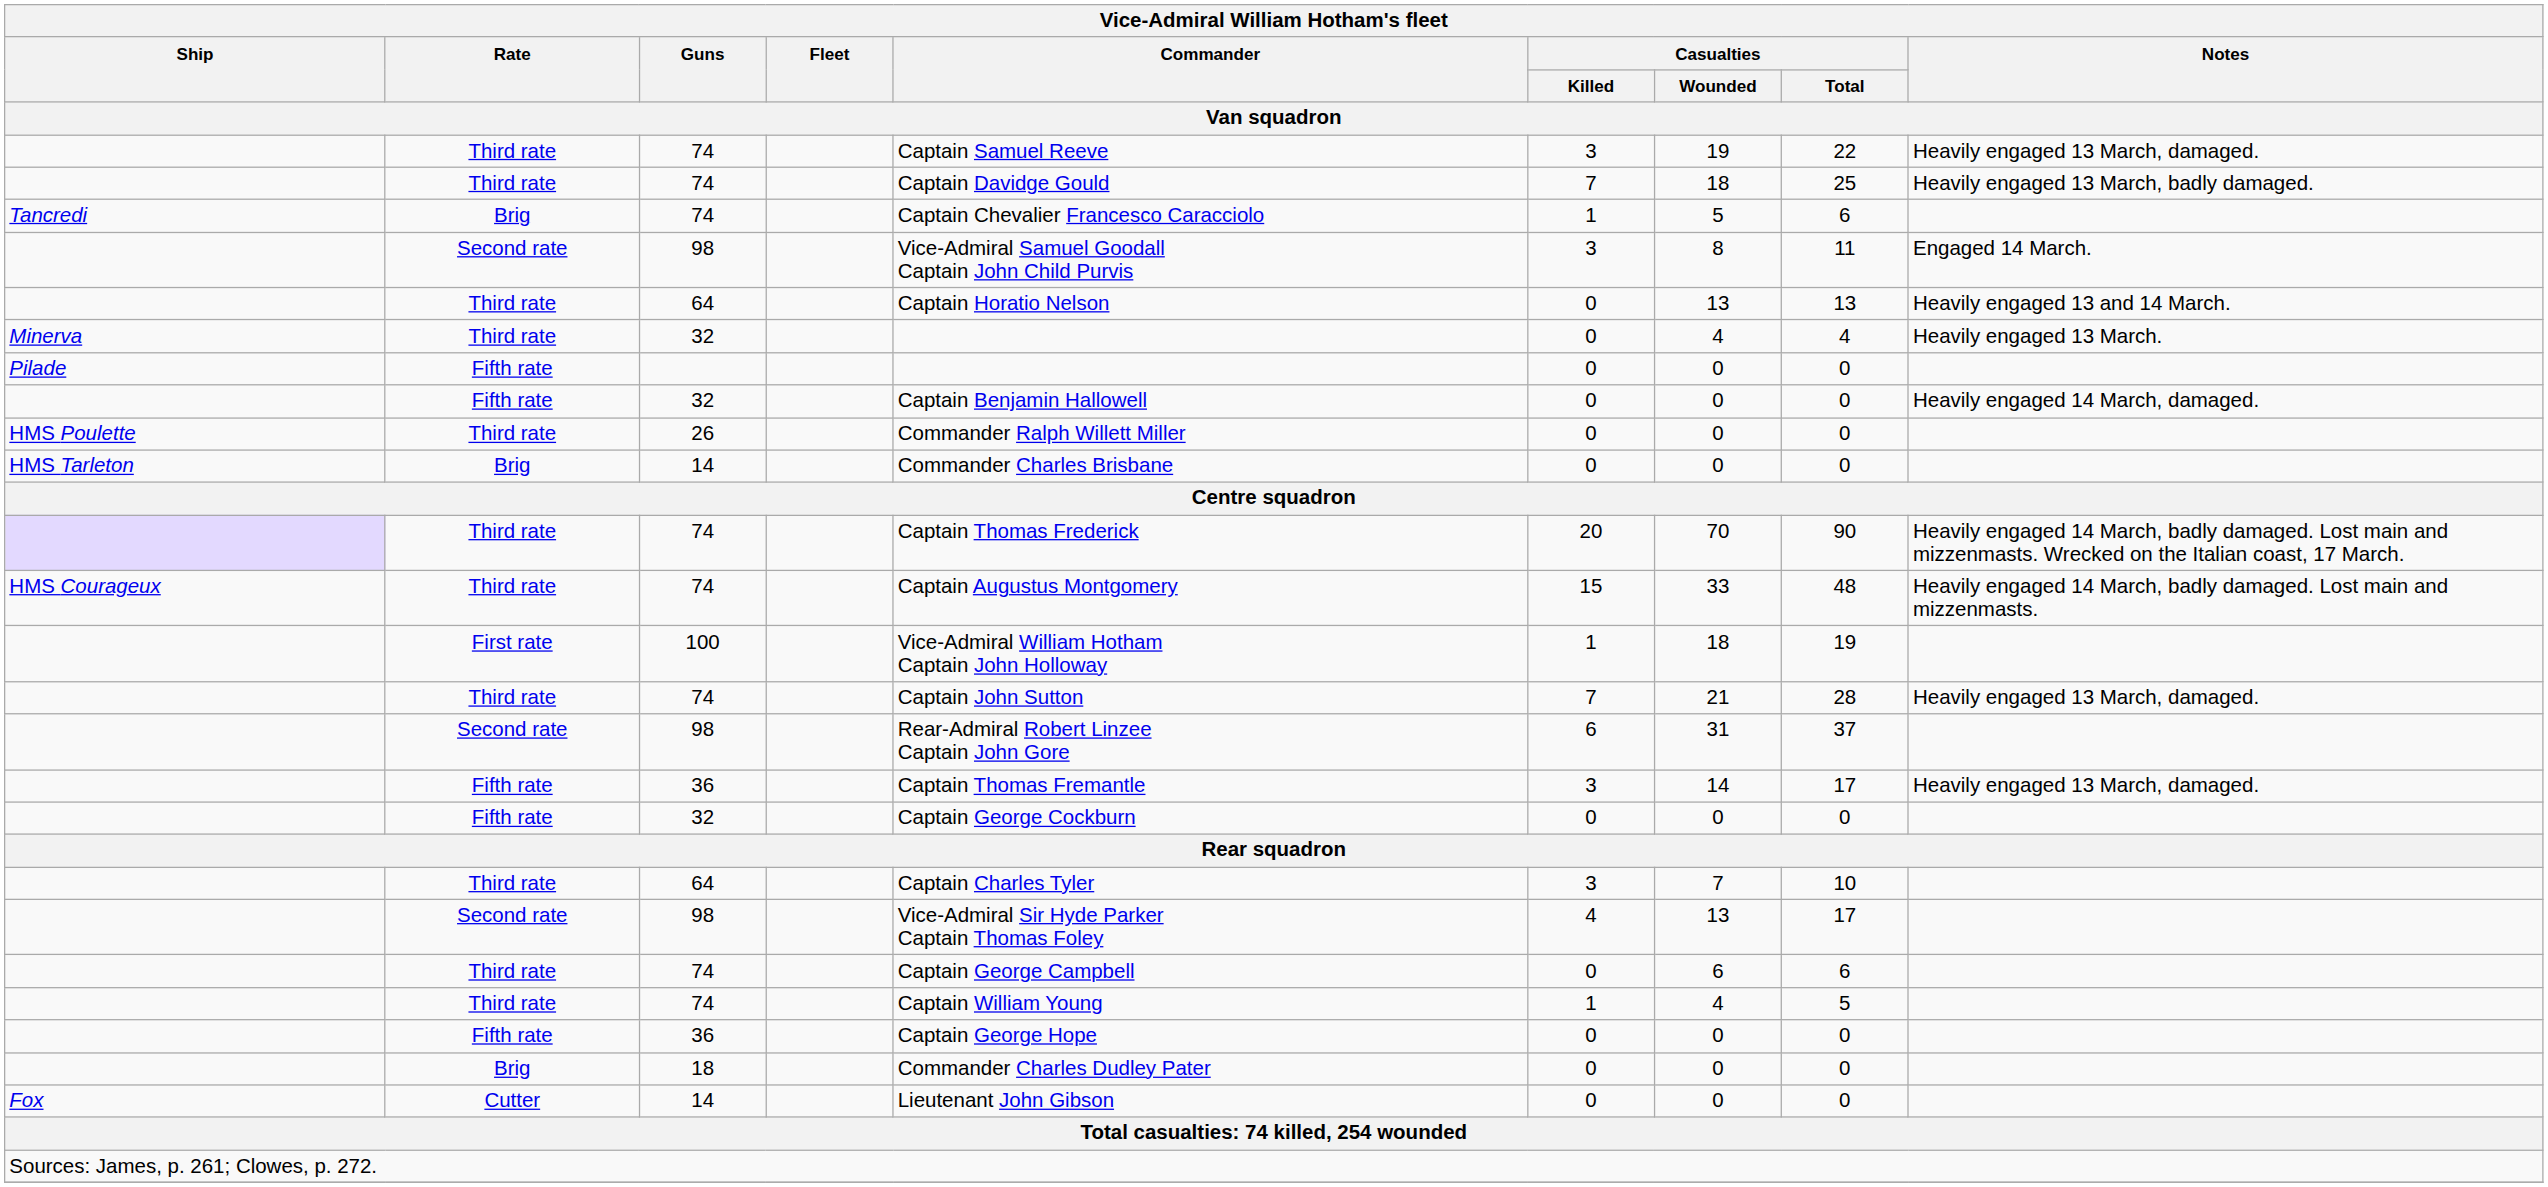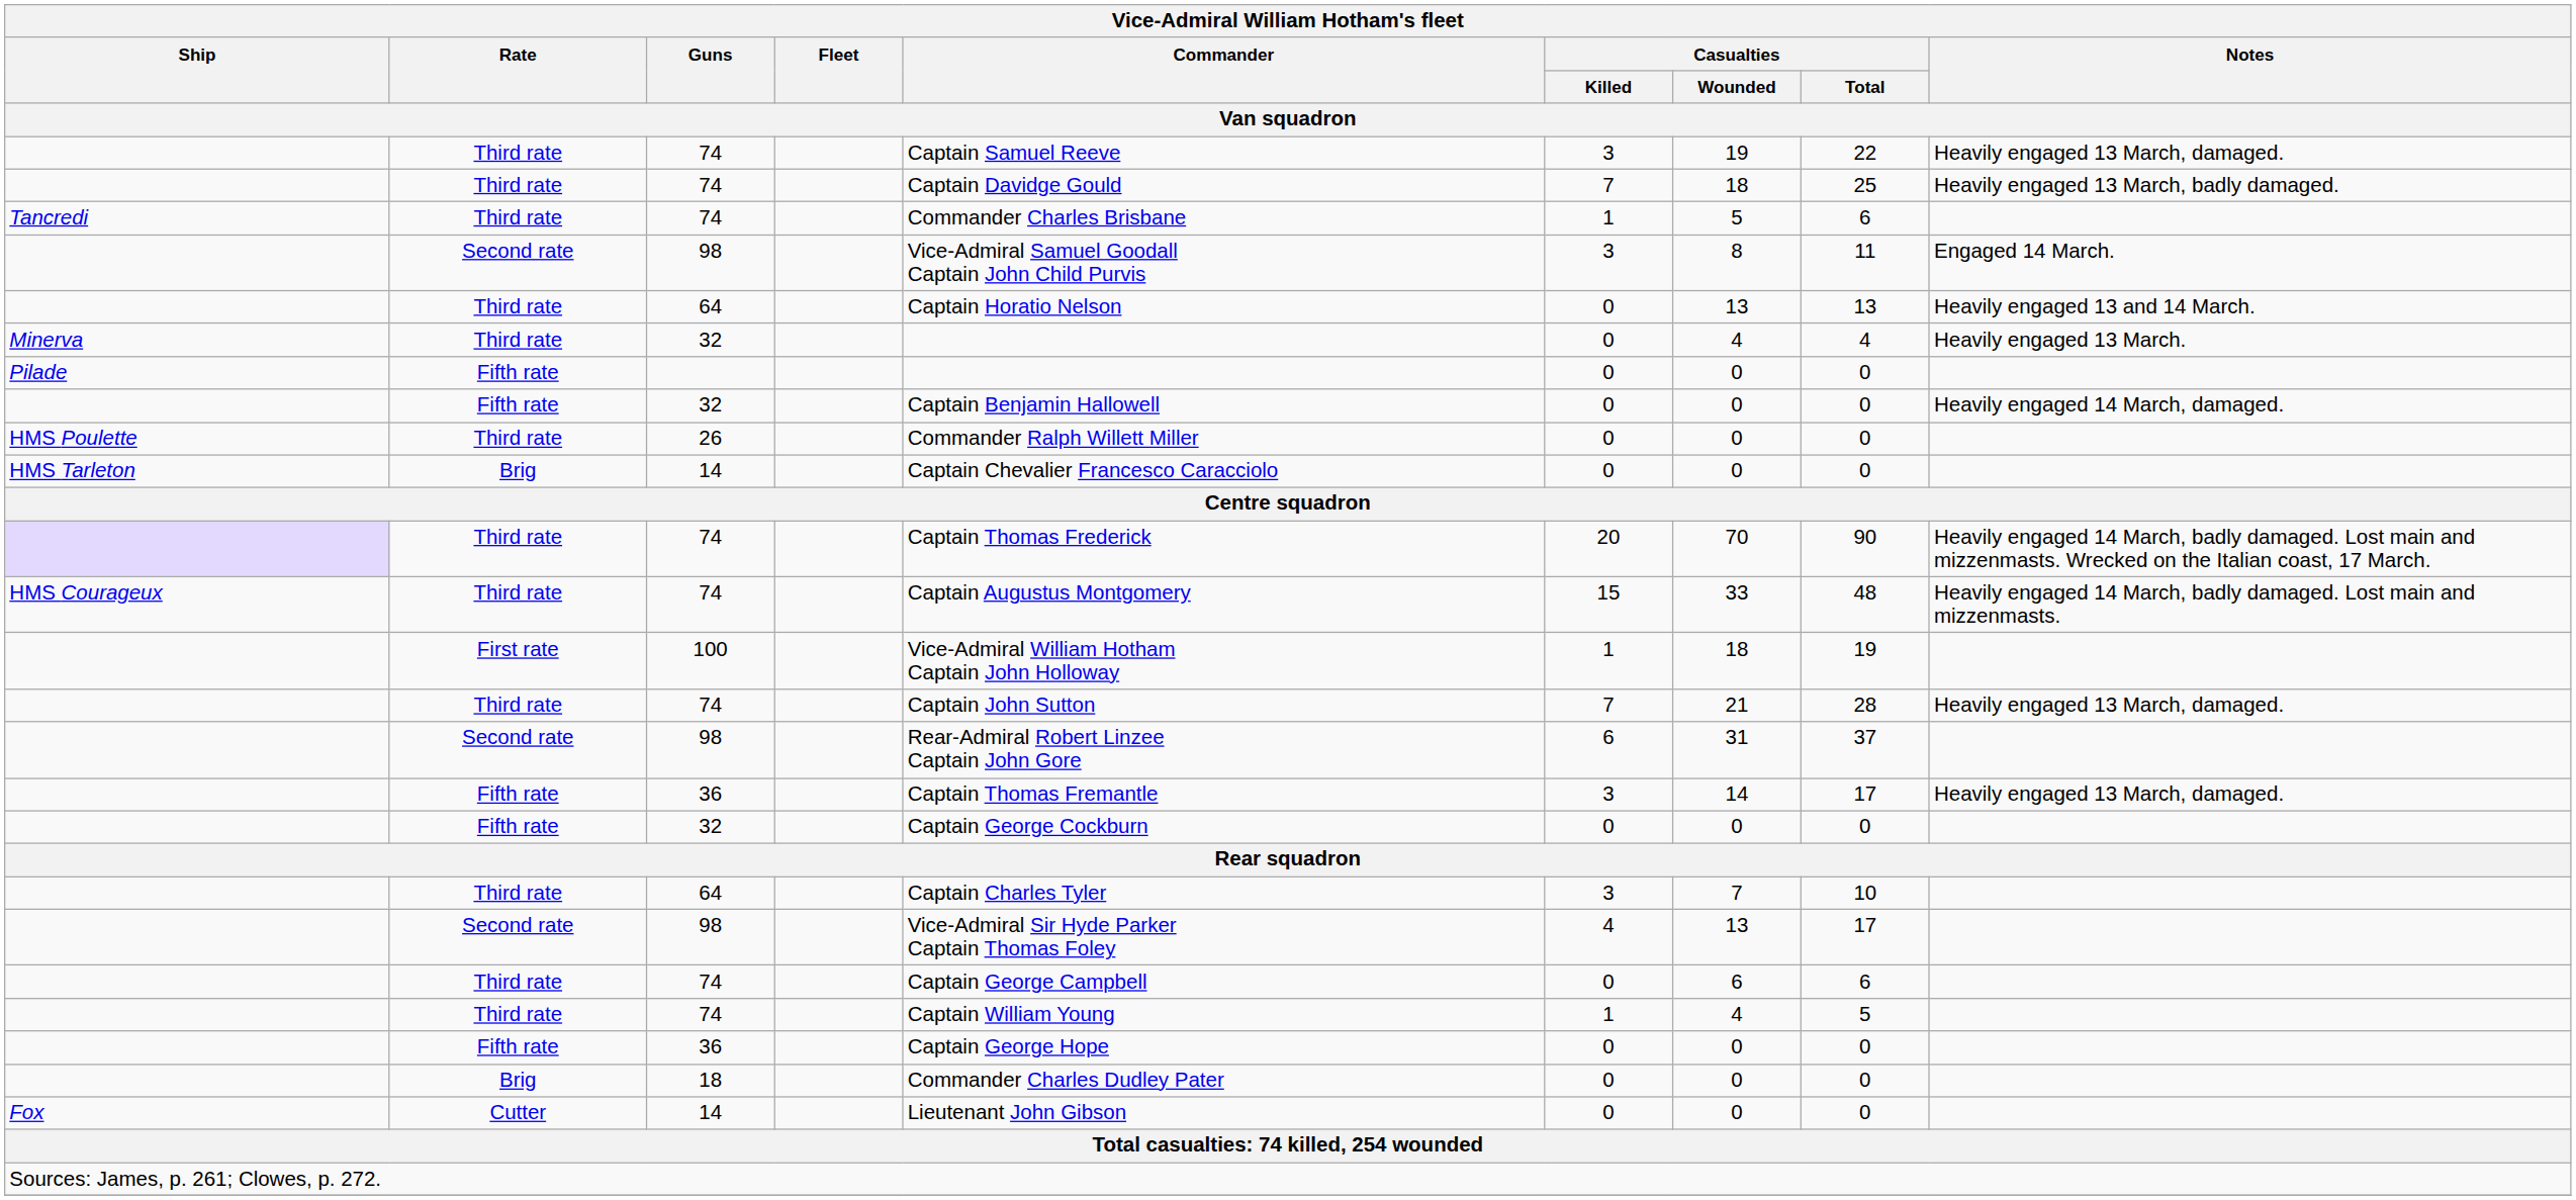 <table class="wikitable" width=100%>
 <tr valign="top">
 <th colspan="9" bgcolor="white">Vice-Admiral William Hotham's fleet</th>
 </tr>
 <tr valign="top"|- valign="top">
 <th width=15%; align= center rowspan=2><small> Ship </small></th>
 <th width=10%; align= center rowspan=2><small> Rate </small></th>
 <th width=5%; align= center rowspan=2><small> Guns </small></th>
 <th width=5%; align= center rowspan=2><small> Fleet </small></th>
 <th width=25%; align= center rowspan=2><small> Commander </small></th>
 <th width=15%; align= center colspan=3><small>Casualties</small></th>
 <th width=25%; align= center rowspan=2><small>Notes</small></th>
 </tr>
 <tr valign="top">
 <th width=5%; align= center><small> Killed </small></th>
 <th width=5%; align= center><small> Wounded </small></th>
 <th width=5%; align= center><small> Total</small></th>
 </tr>
 <tr valign="top">
 <th colspan="9" bgcolor="white">Van squadron</th>
 </tr>
 <tr valign="top">
 <td align= left></td>
 <td align= center><a href='#'>Third rate</a></td>
 <td align= center>74</td>
 <td align= center></td>
 <td align= left>Captain <a href='#'>Samuel Reeve</a></td>
 <td align= center>3</td>
 <td align= center>19</td>
 <td align= center>22</td>
 <td align= left>Heavily engaged 13 March, damaged.</td>
 </tr>
 <tr valign="top">
 <td align= left></td>
 <td align= center><a href='#'>Third rate</a></td>
 <td align= center>74</td>
 <td align= center></td>
 <td align= left>Captain <a href='#'>Davidge Gould</a></td>
 <td align= center>7</td>
 <td align= center>18</td>
 <td align= center>25</td>
 <td align= left>Heavily engaged 13 March, badly damaged.</td>
 </tr>
 <tr valign="top">
 <td align= left><a href='#'><em>Tancredi</em></a></td>
-<td align= center><a href='#'>Brig</a></td>
+<td align= center><a href='#'>Third rate</a></td>
 <td align= center>74</td>
 <td align= center></td>
-<td align= left>Captain Chevalier <a href='#'>Francesco Caracciolo</a></td>
+<td align= left>Commander <a href='#'>Charles Brisbane</a></td>
 <td align= center>1</td>
 <td align= center>5</td>
 <td align= center>6</td>
 <td align= left></td>
 </tr>
 <tr valign="top">
 <td align= left></td>
 <td align= center><a href='#'>Second rate</a></td>
 <td align= center>98</td>
 <td align= center></td>
 <td align= left>Vice-Admiral <a href='#'>Samuel Goodall</a><br>Captain <a href='#'>John Child Purvis</a></td>
 <td align= center>3</td>
 <td align= center>8</td>
 <td align= center>11</td>
 <td align= left>Engaged 14 March.</td>
 </tr>
 <tr valign="top">
 <td align= left></td>
 <td align= center><a href='#'>Third rate</a></td>
 <td align= center>64</td>
 <td align= center></td>
 <td align= left>Captain <a href='#'>Horatio Nelson</a></td>
 <td align= center>0</td>
 <td align= center>13</td>
 <td align= center>13</td>
 <td align= left>Heavily engaged 13 and 14 March.</td>
 </tr>
 <tr valign="top">
 <td align= left><a href='#'><em>Minerva</em></a></td>
 <td align= center><a href='#'>Third rate</a></td>
 <td align= center>32</td>
 <td align= center></td>
 <td align= left></td>
 <td align= center>0</td>
 <td align= center>4</td>
 <td align= center>4</td>
 <td align= left>Heavily engaged 13 March.</td>
 </tr>
 <tr valign="top">
 <td align= left><a href='#'><em>Pilade</em></a></td>
 <td align= center><a href='#'>Fifth rate</a></td>
 <td align= center></td>
 <td align= center></td>
 <td align= left></td>
 <td align= center>0</td>
 <td align= center>0</td>
 <td align= center>0</td>
 <td align= left></td>
 </tr>
 <tr valign="top">
 <td align= left></td>
 <td align= center><a href='#'>Fifth rate</a></td>
 <td align= center>32</td>
 <td align= center></td>
 <td align= left>Captain <a href='#'>Benjamin Hallowell</a></td>
 <td align= center>0</td>
 <td align= center>0</td>
 <td align= center>0</td>
 <td align= left>Heavily engaged 14 March, damaged.</td>
 </tr>
 <tr valign="top">
 <td align= left><a href='#'>HMS <em>Poulette</em></a></td>
 <td align= center><a href='#'>Third rate</a></td>
 <td align= center>26</td>
 <td align= center></td>
 <td align= left>Commander <a href='#'>Ralph Willett Miller</a></td>
 <td align= center>0</td>
 <td align= center>0</td>
 <td align= center>0</td>
 <td align= left></td>
 </tr>
 <tr valign="top">
 <td align= left><a href='#'>HMS <em>Tarleton</em></a></td>
 <td align= center><a href='#'>Brig</a></td>
 <td align= center>14</td>
 <td align= center></td>
-<td align= left>Commander <a href='#'>Charles Brisbane</a></td>
+<td align= left>Captain Chevalier <a href='#'>Francesco Caracciolo</a></td>
 <td align= center>0</td>
 <td align= center>0</td>
 <td align= center>0</td>
 <td align= left></td>
 </tr>
 <tr valign="top">
 <th colspan="11" bgcolor="white">Centre squadron</th>
 </tr>
 <tr valign="top">
 <td bgcolor="#e3d9ff" align= left></td>
 <td align= center><a href='#'>Third rate</a></td>
 <td align= center>74</td>
 <td align= center></td>
 <td align= left>Captain <a href='#'>Thomas Frederick</a></td>
 <td align= center>20</td>
 <td align= center>70</td>
 <td align= center>90</td>
 <td align= left>Heavily engaged 14 March, badly damaged. Lost main and mizzenmasts. Wrecked on the Italian coast, 17 March.</td>
 </tr>
 <tr valign="top">
 <td align= left><a href='#'>HMS <em>Courageux</em></a></td>
 <td align= center><a href='#'>Third rate</a></td>
 <td align= center>74</td>
 <td align= center></td>
 <td align= left>Captain <a href='#'>Augustus Montgomery</a></td>
 <td align= center>15</td>
 <td align= center>33</td>
 <td align= center>48</td>
 <td align= left>Heavily engaged 14 March, badly damaged. Lost main and mizzenmasts.</td>
 </tr>
 <tr valign="top">
 <td align= left></td>
 <td align= center><a href='#'>First rate</a></td>
 <td align= center>100</td>
 <td align= center></td>
 <td align= left>Vice-Admiral <a href='#'>William Hotham</a><br>Captain <a href='#'>John Holloway</a></td>
 <td align= center>1</td>
 <td align= center>18</td>
 <td align= center>19</td>
 <td align= left></td>
 </tr>
 <tr valign="top">
 <td align= left></td>
 <td align= center><a href='#'>Third rate</a></td>
 <td align= center>74</td>
 <td align= center></td>
 <td align= left>Captain <a href='#'>John Sutton</a></td>
 <td align= center>7</td>
 <td align= center>21</td>
 <td align= center>28</td>
 <td align= left>Heavily engaged 13 March, damaged.</td>
 </tr>
 <tr valign="top">
 <td align= left></td>
 <td align= center><a href='#'>Second rate</a></td>
 <td align= center>98</td>
 <td align= center></td>
 <td align= left>Rear-Admiral <a href='#'>Robert Linzee</a><br>Captain <a href='#'>John Gore</a></td>
 <td align= center>6</td>
 <td align= center>31</td>
 <td align= center>37</td>
 <td align= left></td>
 </tr>
 <tr valign="top">
 <td align= left></td>
 <td align= center><a href='#'>Fifth rate</a></td>
 <td align= center>36</td>
 <td align= center></td>
 <td align= left>Captain <a href='#'>Thomas Fremantle</a></td>
 <td align= center>3</td>
 <td align= center>14</td>
 <td align= center>17</td>
 <td align= left>Heavily engaged 13 March, damaged.</td>
 </tr>
 <tr valign="top">
 <td align= left></td>
 <td align= center><a href='#'>Fifth rate</a></td>
 <td align= center>32</td>
 <td align= center></td>
 <td align= left>Captain <a href='#'>George Cockburn</a></td>
 <td align= center>0</td>
 <td align= center>0</td>
 <td align= center>0</td>
 <td align= left></td>
 </tr>
 <tr valign="top">
 <th colspan="9" bgcolor="white">Rear squadron</th>
 </tr>
 <tr valign="top">
 <td align= left></td>
 <td align= center><a href='#'>Third rate</a></td>
 <td align= center>64</td>
 <td align= center></td>
 <td align= left>Captain <a href='#'>Charles Tyler</a></td>
 <td align= center>3</td>
 <td align= center>7</td>
 <td align= center>10</td>
 <td align= left></td>
 </tr>
 <tr valign="top">
 <td align= left></td>
 <td align= center><a href='#'>Second rate</a></td>
 <td align= center>98</td>
 <td align= center></td>
 <td align= left>Vice-Admiral <a href='#'>Sir Hyde Parker</a><br>Captain <a href='#'>Thomas Foley</a></td>
 <td align= center>4</td>
 <td align= center>13</td>
 <td align= center>17</td>
 <td align= left></td>
 </tr>
 <tr valign="top">
 <td align= left></td>
 <td align= center><a href='#'>Third rate</a></td>
 <td align= center>74</td>
 <td align= center></td>
 <td align= left>Captain <a href='#'>George Campbell</a></td>
 <td align= center>0</td>
 <td align= center>6</td>
 <td align= center>6</td>
 <td align= left></td>
 </tr>
 <tr valign="top">
 <td align= left></td>
 <td align= center><a href='#'>Third rate</a></td>
 <td align= center>74</td>
 <td align= center></td>
 <td align= left>Captain <a href='#'>William Young</a></td>
 <td align= center>1</td>
 <td align= center>4</td>
 <td align= center>5</td>
 <td align= left></td>
 </tr>
 <tr valign="top">
 <td align= left></td>
 <td align= center><a href='#'>Fifth rate</a></td>
 <td align= center>36</td>
 <td align= center></td>
 <td align= left>Captain <a href='#'>George Hope</a></td>
 <td align= center>0</td>
 <td align= center>0</td>
 <td align= center>0</td>
 <td align= left></td>
 </tr>
 <tr valign="top">
 <td align= left></td>
 <td align= center><a href='#'>Brig</a></td>
 <td align= center>18</td>
 <td align= center></td>
 <td align= left>Commander <a href='#'>Charles Dudley Pater</a></td>
 <td align= center>0</td>
 <td align= center>0</td>
 <td align= center>0</td>
 <td align= left></td>
 </tr>
 <tr valign="top">
 <td align= left><a href='#'><em>Fox</em></a></td>
 <td align= center><a href='#'>Cutter</a></td>
 <td align= center>14</td>
 <td align= center></td>
 <td align= left>Lieutenant <a href='#'>John Gibson</a></td>
 <td align= center>0</td>
 <td align= center>0</td>
 <td align= center>0</td>
 <td align= left></td>
 </tr>
 <tr valign="top">
 <th colspan="9" bgcolor="white">Total casualties: 74 killed, 254 wounded</th>
 </tr>
 <tr valign="top">
 <td colspan="9" align="left">Sources: James, p. 261; Clowes, p. 272.</td>
 </tr>
 <tr>
 </tr>
 </table>
